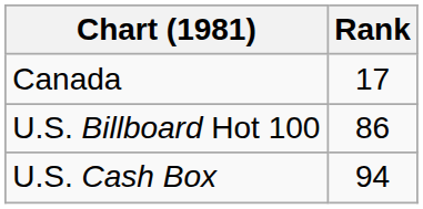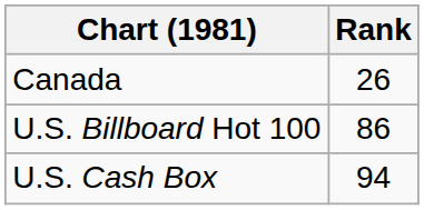 <table class="wikitable sortable">
 <tr>
 <th align="left">Chart (1981)</th>
 <th style="text-align:center;">Rank</th>
 </tr>
 <tr>
 <td>Canada </td>
-<td style="text-align:center;">17</td>
+<td style="text-align:center;">26</td>
 </tr>
 <tr>
 <td>U.S. <em>Billboard</em> Hot 100 </td>
 <td style="text-align:center;">86</td>
 </tr>
 <tr>
 <td>U.S. <em>Cash Box</em> </td>
 <td style="text-align:center;">94</td>
 </tr>
 </table>
